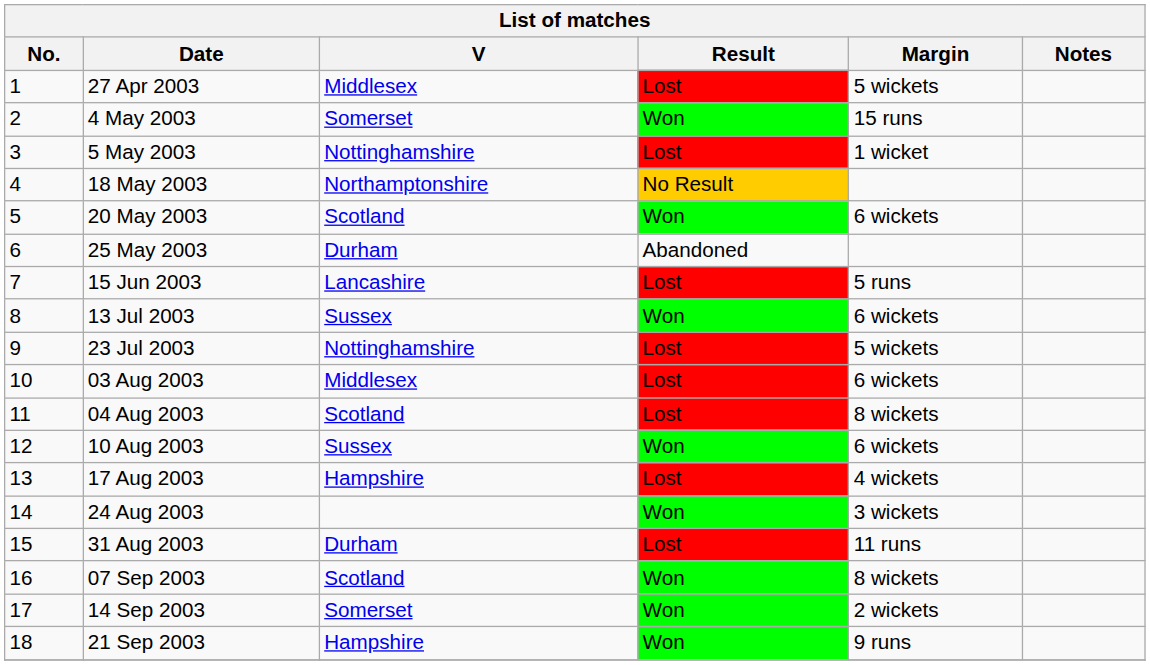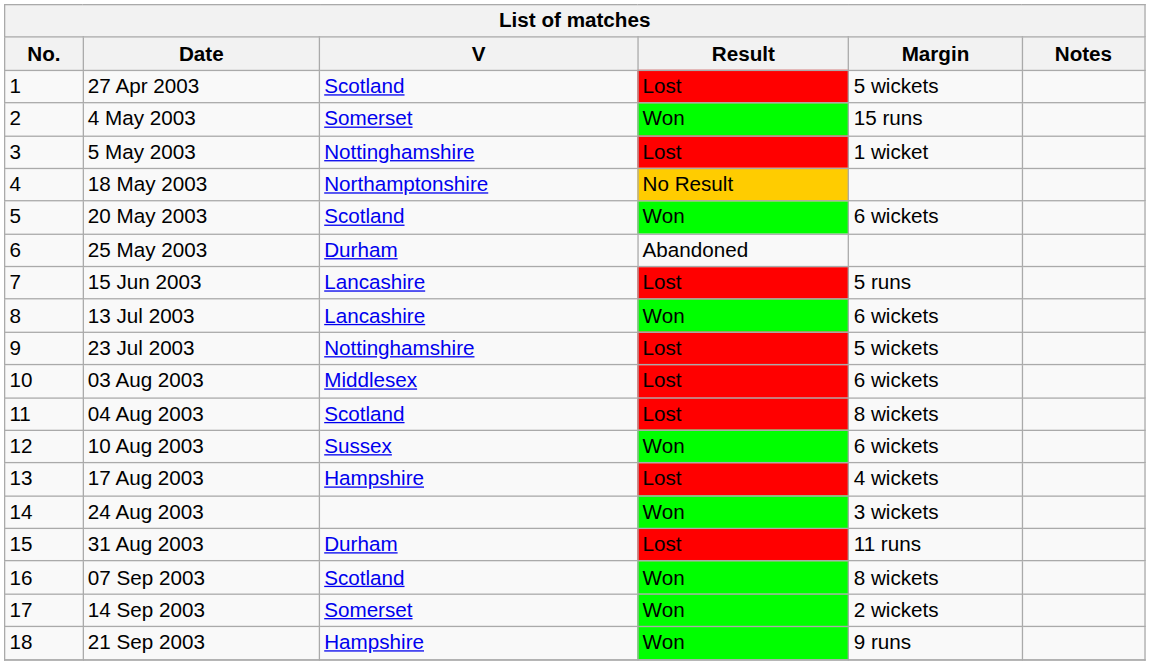 <table class="wikitable" width="70%">
 <tr>
 <th bgcolor="#efefef" colspan=6>List of  matches</th>
 </tr>
 <tr bgcolor="#efefef">
 <th>No.</th>
 <th>Date</th>
 <th>V</th>
 <th>Result</th>
 <th>Margin</th>
 <th>Notes</th>
 </tr>
 <tr>
 <td>1</td>
 <td>27 Apr 2003</td>
-<td><a href='#'>Middlesex</a>   <br> </td>
+<td><a href='#'>Scotland</a> <br> </td>
 <td bgcolor="#FF0000">Lost</td>
 <td>5 wickets</td>
 <td></td>
 </tr>
 <tr>
 <td>2</td>
 <td>4 May 2003</td>
 <td><a href='#'>Somerset</a><br></td>
 <td bgcolor="#00FF00">Won</td>
 <td>15 runs</td>
 <td></td>
 </tr>
 <tr>
 <td>3</td>
 <td>5 May 2003</td>
 <td><a href='#'>Nottinghamshire</a> <br> </td>
 <td bgcolor="#FF0000">Lost</td>
 <td>1 wicket</td>
 <td></td>
 </tr>
 <tr>
 <td>4</td>
 <td>18 May 2003</td>
 <td><a href='#'>Northamptonshire</a> <br> </td>
 <td bgcolor="#FFCC00">No Result</td>
 <td></td>
 <td></td>
 </tr>
 <tr>
 <td>5</td>
 <td>20 May 2003</td>
 <td><a href='#'>Scotland</a> <br> </td>
 <td bgcolor="#00FF00">Won</td>
 <td>6 wickets</td>
 <td></td>
 </tr>
 <tr>
 <td>6</td>
 <td>25 May 2003</td>
 <td><a href='#'>Durham</a>  <br> </td>
 <td>Abandoned</td>
 <td></td>
 <td></td>
 </tr>
 <tr>
 <td>7</td>
 <td>15 Jun 2003</td>
 <td><a href='#'>Lancashire</a> <br> </td>
 <td bgcolor="#FF0000">Lost</td>
 <td>5 runs</td>
 <td></td>
 </tr>
 <tr>
 <td>8</td>
 <td>13 Jul 2003</td>
-<td><a href='#'>Sussex</a>  <br> </td>
+<td><a href='#'>Lancashire</a> <br> </td>
 <td bgcolor="#00FF00">Won</td>
 <td>6 wickets</td>
 <td></td>
 </tr>
 <tr>
 <td>9</td>
 <td>23 Jul 2003</td>
 <td><a href='#'>Nottinghamshire</a> <br> </td>
 <td bgcolor="#FF0000">Lost</td>
 <td>5 wickets</td>
 <td></td>
 </tr>
 <tr>
 <td>10</td>
 <td>03 Aug 2003</td>
 <td><a href='#'>Middlesex</a>   <br></td>
 <td bgcolor="#FF0000">Lost</td>
 <td>6 wickets</td>
 <td></td>
 </tr>
 <tr>
 <td>11</td>
 <td>04 Aug 2003</td>
 <td><a href='#'>Scotland</a> <br> </td>
 <td bgcolor="#FF0000">Lost</td>
 <td>8 wickets</td>
 <td></td>
 </tr>
 <tr>
 <td>12</td>
 <td>10 Aug 2003</td>
 <td><a href='#'>Sussex</a>  <br> </td>
 <td bgcolor="#00FF00">Won</td>
 <td>6 wickets</td>
 <td></td>
 </tr>
 <tr>
 <td>13</td>
 <td>17 Aug 2003</td>
 <td><a href='#'>Hampshire</a><br> </td>
 <td bgcolor="#FF0000">Lost</td>
 <td>4 wickets</td>
 <td></td>
 </tr>
 <tr>
 <td>14</td>
 <td>24 Aug 2003</td>
 <td></td>
 <td bgcolor="#00FF00">Won</td>
 <td>3 wickets</td>
 <td></td>
 </tr>
 <tr>
 <td>15</td>
 <td>31 Aug 2003</td>
 <td><a href='#'>Durham</a>  <br> </td>
 <td bgcolor="#FF0000">Lost</td>
 <td>11 runs</td>
 <td></td>
 </tr>
 <tr>
 <td>16</td>
 <td>07 Sep 2003</td>
 <td><a href='#'>Scotland</a> <br> </td>
 <td bgcolor="#00FF00">Won</td>
 <td>8 wickets</td>
 <td></td>
 </tr>
 <tr>
 <td>17</td>
 <td>14 Sep 2003</td>
 <td><a href='#'>Somerset</a><br></td>
 <td bgcolor="#00FF00">Won</td>
 <td>2 wickets</td>
 <td></td>
 </tr>
 <tr>
 <td>18</td>
 <td>21 Sep 2003</td>
 <td><a href='#'>Hampshire</a><br> </td>
 <td bgcolor="#00FF00">Won</td>
 <td>9 runs</td>
 <td></td>
 </tr>
 <tr>
 </tr>
 </table>
